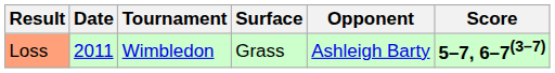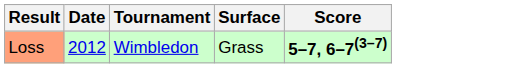 <table class="sortable wikitable">
 <tr>
 <th>Result</th>
 <th>Date</th>
 <th>Tournament</th>
 <th>Surface</th>
-<th>Opponent</th>
 <th>Score</th>
 </tr>
 <tr style="background: #cfc">
 <td style="background: #FFA07A">Loss</td>
-<td><a href='#'>2011</a></td>
+<td><a href='#'>2012</a></td>
 <td><a href='#'>Wimbledon</a></td>
 <td>Grass</td>
-<td> <a href='#'>Ashleigh Barty</a></td>
 <td><strong>5–7, 6–7<sup>(3–7)</sup></strong></td>
 </tr>
 </table>
